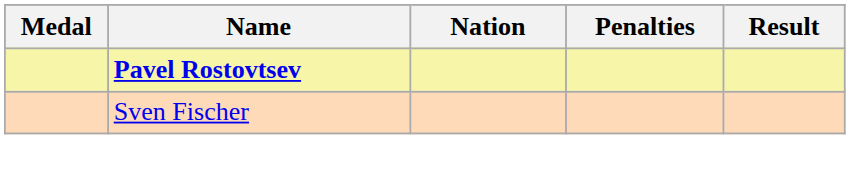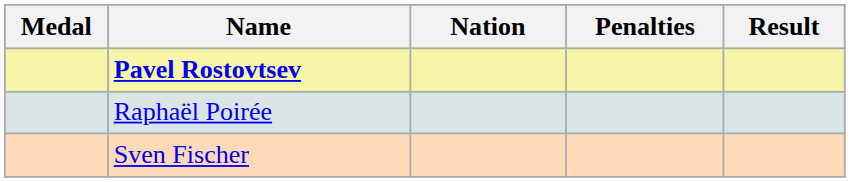 <table class=wikitable style="border:1px solid #AAAAAA;font-size:90%">
 <tr bgcolor="#E4E4E4">
 <th style="border-bottom:1px solid #AAAAAA" width=50>Medal</th>
 <th style="border-bottom:1px solid #AAAAAA" width=160>Name</th>
 <th style="border-bottom:1px solid #AAAAAA" width=80>Nation</th>
 <th style="border-bottom:1px solid #AAAAAA" width=80>Penalties</th>
 <th style="border-bottom:1px solid #AAAAAA" width=60>Result</th>
 </tr>
 <tr bgcolor="#F7F6A8">
 <td align="center"></td>
 <td><strong><a href='#'>Pavel Rostovtsev</a></strong></td>
 <td align="center"></td>
 <td align="center"></td>
 <td align="right"></td>
 </tr>
+<tr bgcolor="#DCE5E5">
+<td align="center"></td>
+<td><a href='#'>Raphaël Poirée</a></td>
+<td align="center"></td>
+<td align="center"></td>
+<td align="right"></td>
+</tr>
 <tr bgcolor="#FFDAB9">
 <td align="center"></td>
 <td><a href='#'>Sven Fischer</a></td>
 <td align="center"></td>
 <td align="center"></td>
 <td align="right"></td>
 </tr>
 </table>
